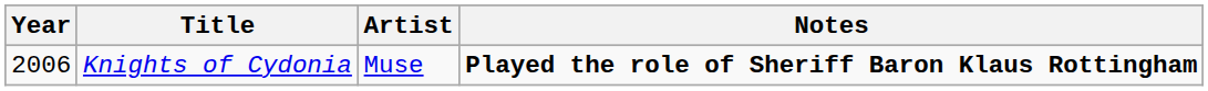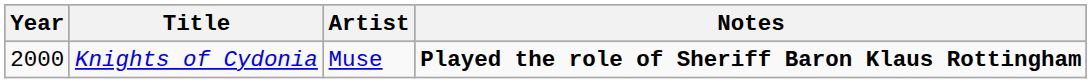 <table class="wikitable sortable">
 <tr>
 <th>Year</th>
 <th>Title</th>
 <th>Artist</th>
 <th class="unsortable">Notes</th>
 </tr>
 <tr>
-<td>2006</td>
+<td>2000</td>
 <td><em><a href='#'>Knights of Cydonia</a></em></td>
 <td><a href='#'>Muse</a></td>
 <td><strong>Played the role of Sheriff Baron Klaus Rottingham</strong></td>
 </tr>
 </table>
